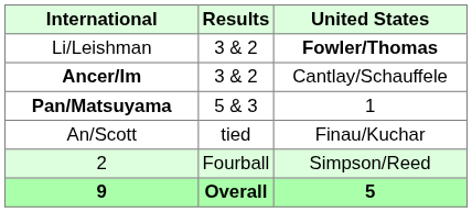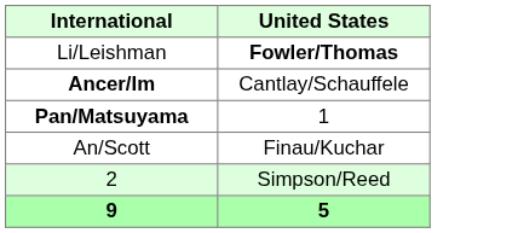 <table border="1" cellpadding="3" style="border-collapse:collapse; text-align:center;">
 <tr style="background:#ddffdd;">
 <th width=160>International</th>
-<th>Results</th>
 <th width=160>United States</th>
 </tr>
 <tr>
 <td>Li/Leishman</td>
-<td>3 & 2</td>
 <td><strong>Fowler/Thomas</strong></td>
 </tr>
 <tr>
 <td><strong>Ancer/Im</strong></td>
-<td>3 & 2</td>
 <td>Cantlay/Schauffele</td>
 </tr>
 <tr>
 <td><strong>Pan/Matsuyama</strong></td>
-<td>5 & 3</td>
 <td>1</td>
 </tr>
 <tr>
 <td>An/Scott</td>
-<td>tied</td>
 <td>Finau/Kuchar</td>
 </tr>
 <tr style="background:#ddffdd;">
 <td>2</td>
-<td>Fourball</td>
 <td>Simpson/Reed</td>
 </tr>
 <tr style="background:#aaffaa;">
 <th>9</th>
-<th>Overall</th>
 <th>5</th>
 </tr>
 </table>
